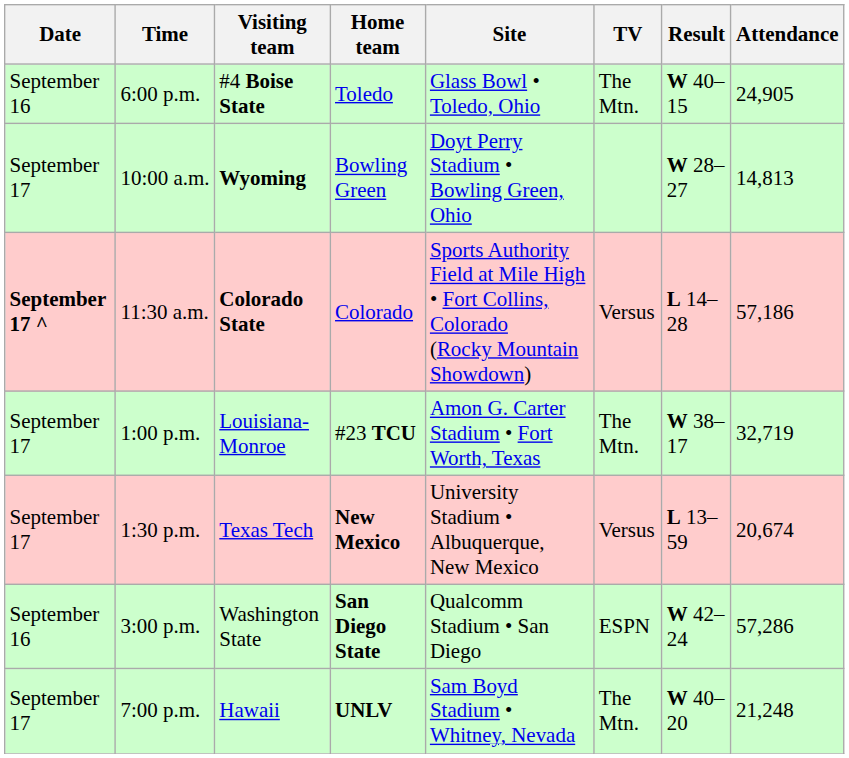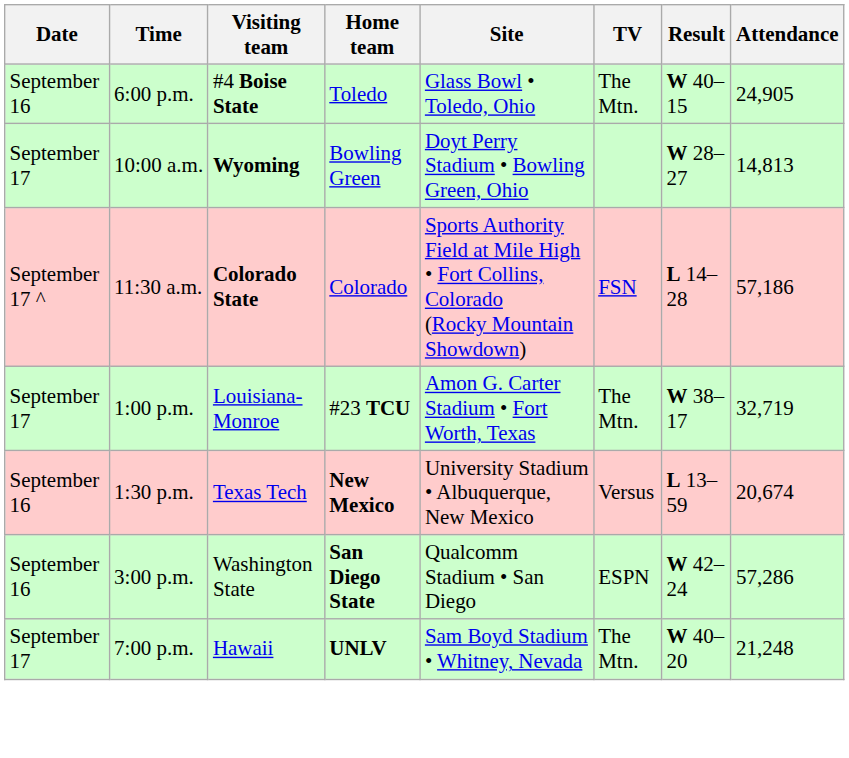 <table class="wikitable" style="font-size:95%;">
 <tr>
 <th>Date</th>
 <th>Time</th>
 <th>Visiting team</th>
 <th>Home team</th>
 <th>Site</th>
 <th>TV</th>
 <th>Result</th>
 <th>Attendance</th>
 </tr>
 <tr style="background:#cfc">
 <td>September 16</td>
 <td>6:00 p.m.</td>
 <td>#4 <strong>Boise State</strong></td>
 <td><a href='#'>Toledo</a></td>
 <td><a href='#'>Glass Bowl</a> • <a href='#'>Toledo, Ohio</a></td>
 <td>The Mtn.</td>
 <td><strong>W</strong> 40–15</td>
 <td>24,905</td>
 </tr>
 <tr style="background:#cfc">
 <td>September 17</td>
 <td>10:00 a.m.</td>
 <td><strong>Wyoming</strong></td>
 <td><a href='#'>Bowling Green</a></td>
 <td><a href='#'>Doyt Perry Stadium</a> • <a href='#'>Bowling Green, Ohio</a></td>
 <td></td>
 <td><strong>W</strong> 28–27</td>
 <td>14,813</td>
 </tr>
 <tr style="background:#fcc">
-<td><strong>September 17 ^</strong></td>
+<td>September 17 ^</td>
 <td>11:30 a.m.</td>
 <td><strong>Colorado State</strong></td>
 <td><a href='#'>Colorado</a></td>
 <td><a href='#'>Sports Authority Field at Mile High</a> • <a href='#'>Fort Collins, Colorado</a><br>(<a href='#'>Rocky Mountain Showdown</a>)</td>
-<td>Versus</td>
+<td><a href='#'>FSN</a></td>
 <td><strong>L</strong> 14–28</td>
 <td>57,186</td>
 </tr>
 <tr style="background:#cfc">
 <td>September 17</td>
 <td>1:00 p.m.</td>
 <td><a href='#'>Louisiana-Monroe</a></td>
 <td>#23 <strong>TCU</strong></td>
 <td><a href='#'>Amon G. Carter Stadium</a> • <a href='#'>Fort Worth, Texas</a></td>
 <td>The Mtn.</td>
 <td><strong>W</strong> 38–17</td>
 <td>32,719</td>
 </tr>
 <tr style="background:#fcc">
-<td>September 17</td>
+<td>September 16</td>
 <td>1:30 p.m.</td>
 <td><a href='#'>Texas Tech</a></td>
 <td><strong>New Mexico</strong></td>
 <td>University Stadium • Albuquerque, New Mexico</td>
 <td>Versus</td>
 <td><strong>L</strong> 13–59</td>
 <td>20,674</td>
 </tr>
 <tr style="background:#cfc">
 <td>September 16</td>
 <td>3:00 p.m.</td>
 <td>Washington State</td>
 <td><strong>San Diego State</strong></td>
 <td>Qualcomm Stadium • San Diego</td>
 <td>ESPN</td>
 <td><strong>W</strong> 42–24</td>
 <td>57,286</td>
 </tr>
 <tr style="background:#cfc">
 <td>September 17</td>
 <td>7:00 p.m.</td>
 <td><a href='#'>Hawaii</a></td>
 <td><strong>UNLV</strong></td>
 <td><a href='#'>Sam Boyd Stadium</a> • <a href='#'>Whitney, Nevada</a></td>
 <td>The Mtn.</td>
 <td><strong>W</strong> 40–20</td>
 <td>21,248</td>
 </tr>
 </table>
